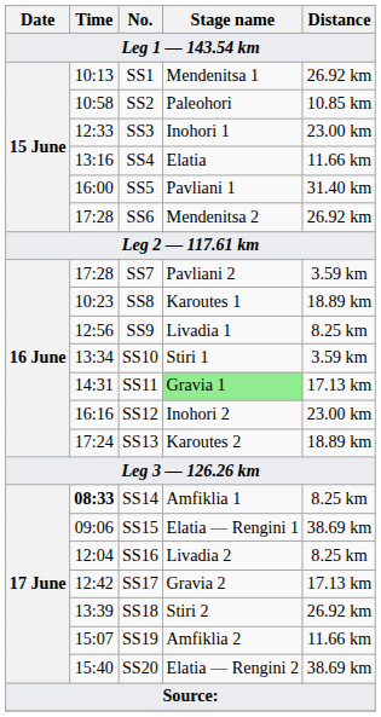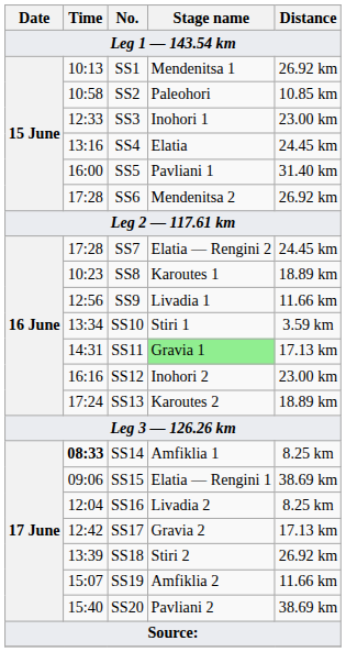 <table class="wikitable" style="font-size: 85%;">
 <tr>
 <th>Date</th>
 <th>Time</th>
 <th>No.</th>
 <th>Stage name</th>
 <th>Distance</th>
 </tr>
 <tr>
 <td style="background-color:#EAECF0; text-align:center" colspan="5"><strong><em>Leg 1 — 143.54 km</em></strong></td>
 </tr>
 <tr>
 <th rowspan="6">15 June</th>
 <td align="center">10:13</td>
 <td align="center">SS1</td>
 <td>Mendenitsa 1</td>
 <td align="center">26.92 km</td>
 </tr>
 <tr>
 <td align="center">10:58</td>
 <td align="center">SS2</td>
 <td>Paleohori</td>
 <td align="center">10.85 km</td>
 </tr>
 <tr>
 <td align="center">12:33</td>
 <td align="center">SS3</td>
 <td>Inohori 1</td>
 <td align="center">23.00 km</td>
 </tr>
 <tr>
 <td align="center">13:16</td>
 <td align="center">SS4</td>
 <td>Elatia</td>
-<td align="center">11.66 km</td>
+<td align="center">24.45 km</td>
 </tr>
 <tr>
 <td align="center">16:00</td>
 <td align="center">SS5</td>
 <td>Pavliani 1</td>
 <td align="center">31.40 km</td>
 </tr>
 <tr>
 <td align="center">17:28</td>
 <td align="center">SS6</td>
 <td>Mendenitsa 2</td>
 <td align="center">26.92 km</td>
 </tr>
 <tr>
 <td style="background-color:#EAECF0; text-align:center" colspan="5"><strong><em>Leg 2 — 117.61 km</em></strong></td>
 </tr>
 <tr>
 <th rowspan="7">16 June</th>
 <td align="center">17:28</td>
 <td align="center">SS7</td>
-<td>Pavliani 2</td>
-<td align="center">3.59 km</td>
+<td>Elatia — Rengini 2</td>
+<td align="center">24.45 km</td>
 </tr>
 <tr>
 <td align="center">10:23</td>
 <td align="center">SS8</td>
 <td>Karoutes 1</td>
 <td align="center">18.89 km</td>
 </tr>
 <tr>
 <td align="center">12:56</td>
 <td align="center">SS9</td>
 <td>Livadia 1</td>
-<td align="center">8.25 km</td>
+<td align="center">11.66 km</td>
 </tr>
 <tr>
 <td align="center">13:34</td>
 <td align="center">SS10</td>
 <td>Stiri 1</td>
 <td align="center">3.59 km</td>
 </tr>
 <tr>
 <td align="center">14:31</td>
 <td align="center">SS11</td>
 <td style="background: lightgreen;">Gravia 1</td>
 <td align="center">17.13 km</td>
 </tr>
 <tr>
 <td align="center">16:16</td>
 <td align="center">SS12</td>
 <td>Inohori 2</td>
 <td align="center">23.00 km</td>
 </tr>
 <tr>
 <td align="center">17:24</td>
 <td align="center">SS13</td>
 <td>Karoutes 2</td>
 <td align="center">18.89 km</td>
 </tr>
 <tr>
 <td style="background-color:#EAECF0; text-align:center" colspan="5"><strong><em>Leg 3 — 126.26 km</em></strong></td>
 </tr>
 <tr>
 <th rowspan="7">17 June</th>
 <td align="center"><strong>08:33</strong></td>
 <td align="center">SS14</td>
 <td>Amfiklia 1</td>
 <td align="center">8.25 km</td>
 </tr>
 <tr>
 <td align="center">09:06</td>
 <td align="center">SS15</td>
 <td>Elatia — Rengini 1</td>
 <td align="center">38.69 km</td>
 </tr>
 <tr>
 <td align="center">12:04</td>
 <td align="center">SS16</td>
 <td>Livadia 2</td>
 <td align="center">8.25 km</td>
 </tr>
 <tr>
 <td align="center">12:42</td>
 <td align="center">SS17</td>
 <td>Gravia 2</td>
 <td align="center">17.13 km</td>
 </tr>
 <tr>
 <td align="center">13:39</td>
 <td align="center">SS18</td>
 <td>Stiri 2</td>
 <td align="center">26.92 km</td>
 </tr>
 <tr>
 <td align="center">15:07</td>
 <td align="center">SS19</td>
 <td>Amfiklia 2</td>
 <td align="center">11.66 km</td>
 </tr>
 <tr>
 <td align="center">15:40</td>
 <td align="center">SS20</td>
-<td>Elatia — Rengini 2</td>
+<td>Pavliani 2</td>
 <td align="center">38.69 km</td>
 </tr>
 <tr>
 <td style="background-color:#EAECF0; text-align:center" colspan="5"><strong>Source:</strong></td>
 </tr>
 <tr>
 </tr>
 </table>
